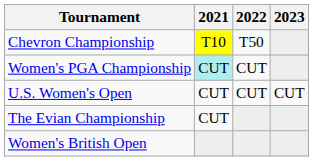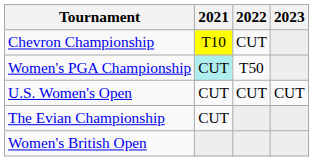 <table class="wikitable" style="font-size:95%;text-align:center;">
 <tr>
 <th>Tournament</th>
 <th>2021</th>
 <th>2022</th>
 <th>2023</th>
 </tr>
 <tr>
 <td align=left><a href='#'>Chevron Championship</a></td>
 <td style="background:yellow;">T10</td>
-<td>T50</td>
+<td>CUT</td>
 <td style="background:#eeeeee;"></td>
 </tr>
 <tr>
 <td align=left><a href='#'>Women's PGA Championship</a></td>
 <td style="background: paleturquoise;">CUT</td>
-<td>CUT</td>
+<td>T50</td>
 <td style="background:#eeeeee;"></td>
 </tr>
 <tr>
 <td align=left><a href='#'>U.S. Women's Open</a></td>
 <td>CUT</td>
 <td>CUT</td>
 <td>CUT</td>
 </tr>
 <tr>
 <td align=left><a href='#'>The Evian Championship</a></td>
 <td>CUT</td>
 <td style="background:#eeeeee;"></td>
 <td style="background:#eeeeee;"></td>
 </tr>
 <tr>
 <td align=left><a href='#'>Women's British Open</a></td>
 <td style="background:#eeeeee;"></td>
 <td style="background:#eeeeee;"></td>
 <td style="background:#eeeeee;"></td>
 </tr>
 </table>
